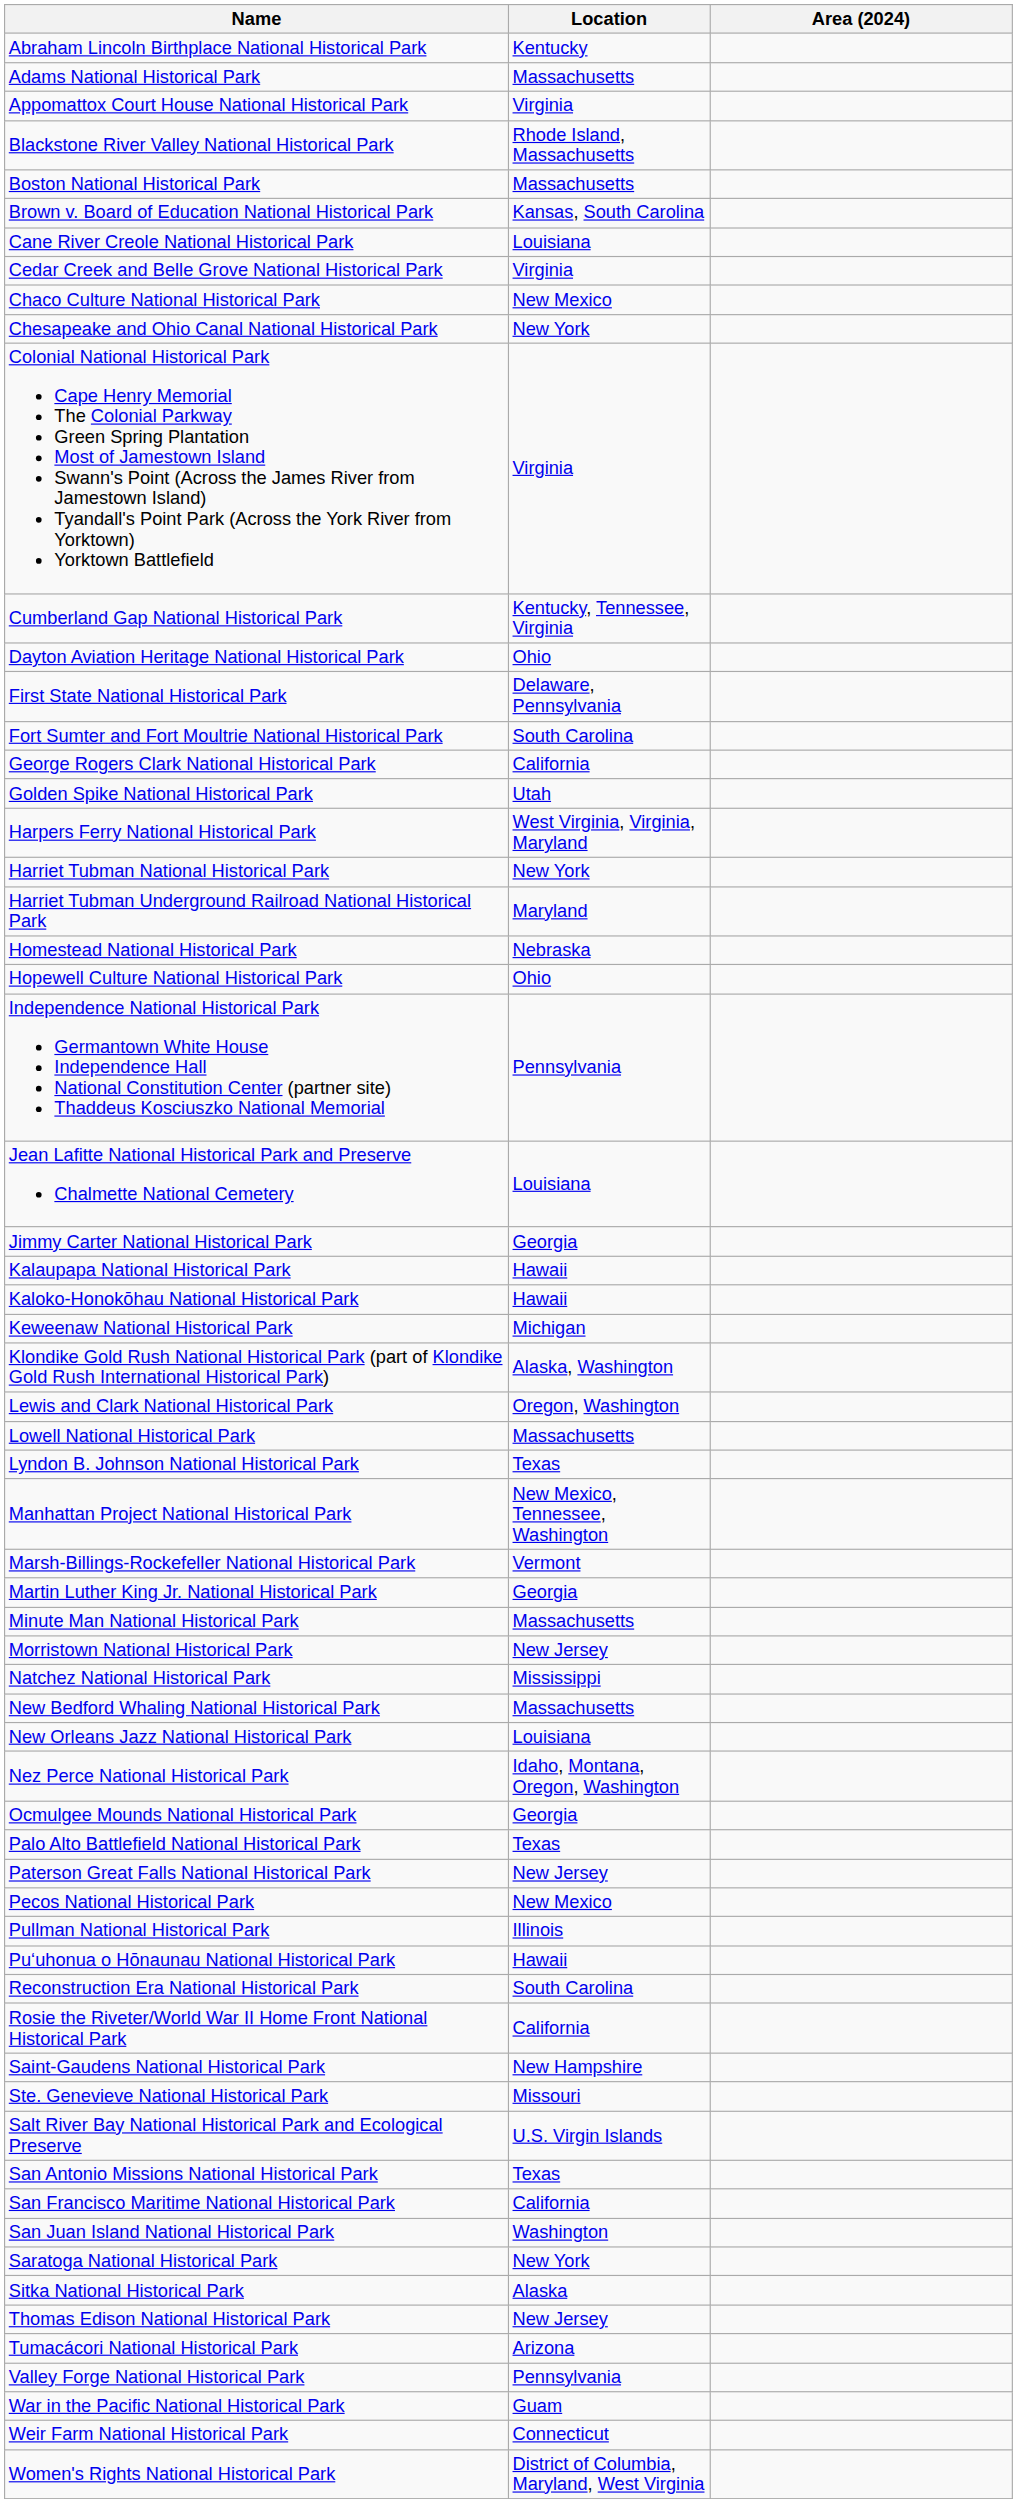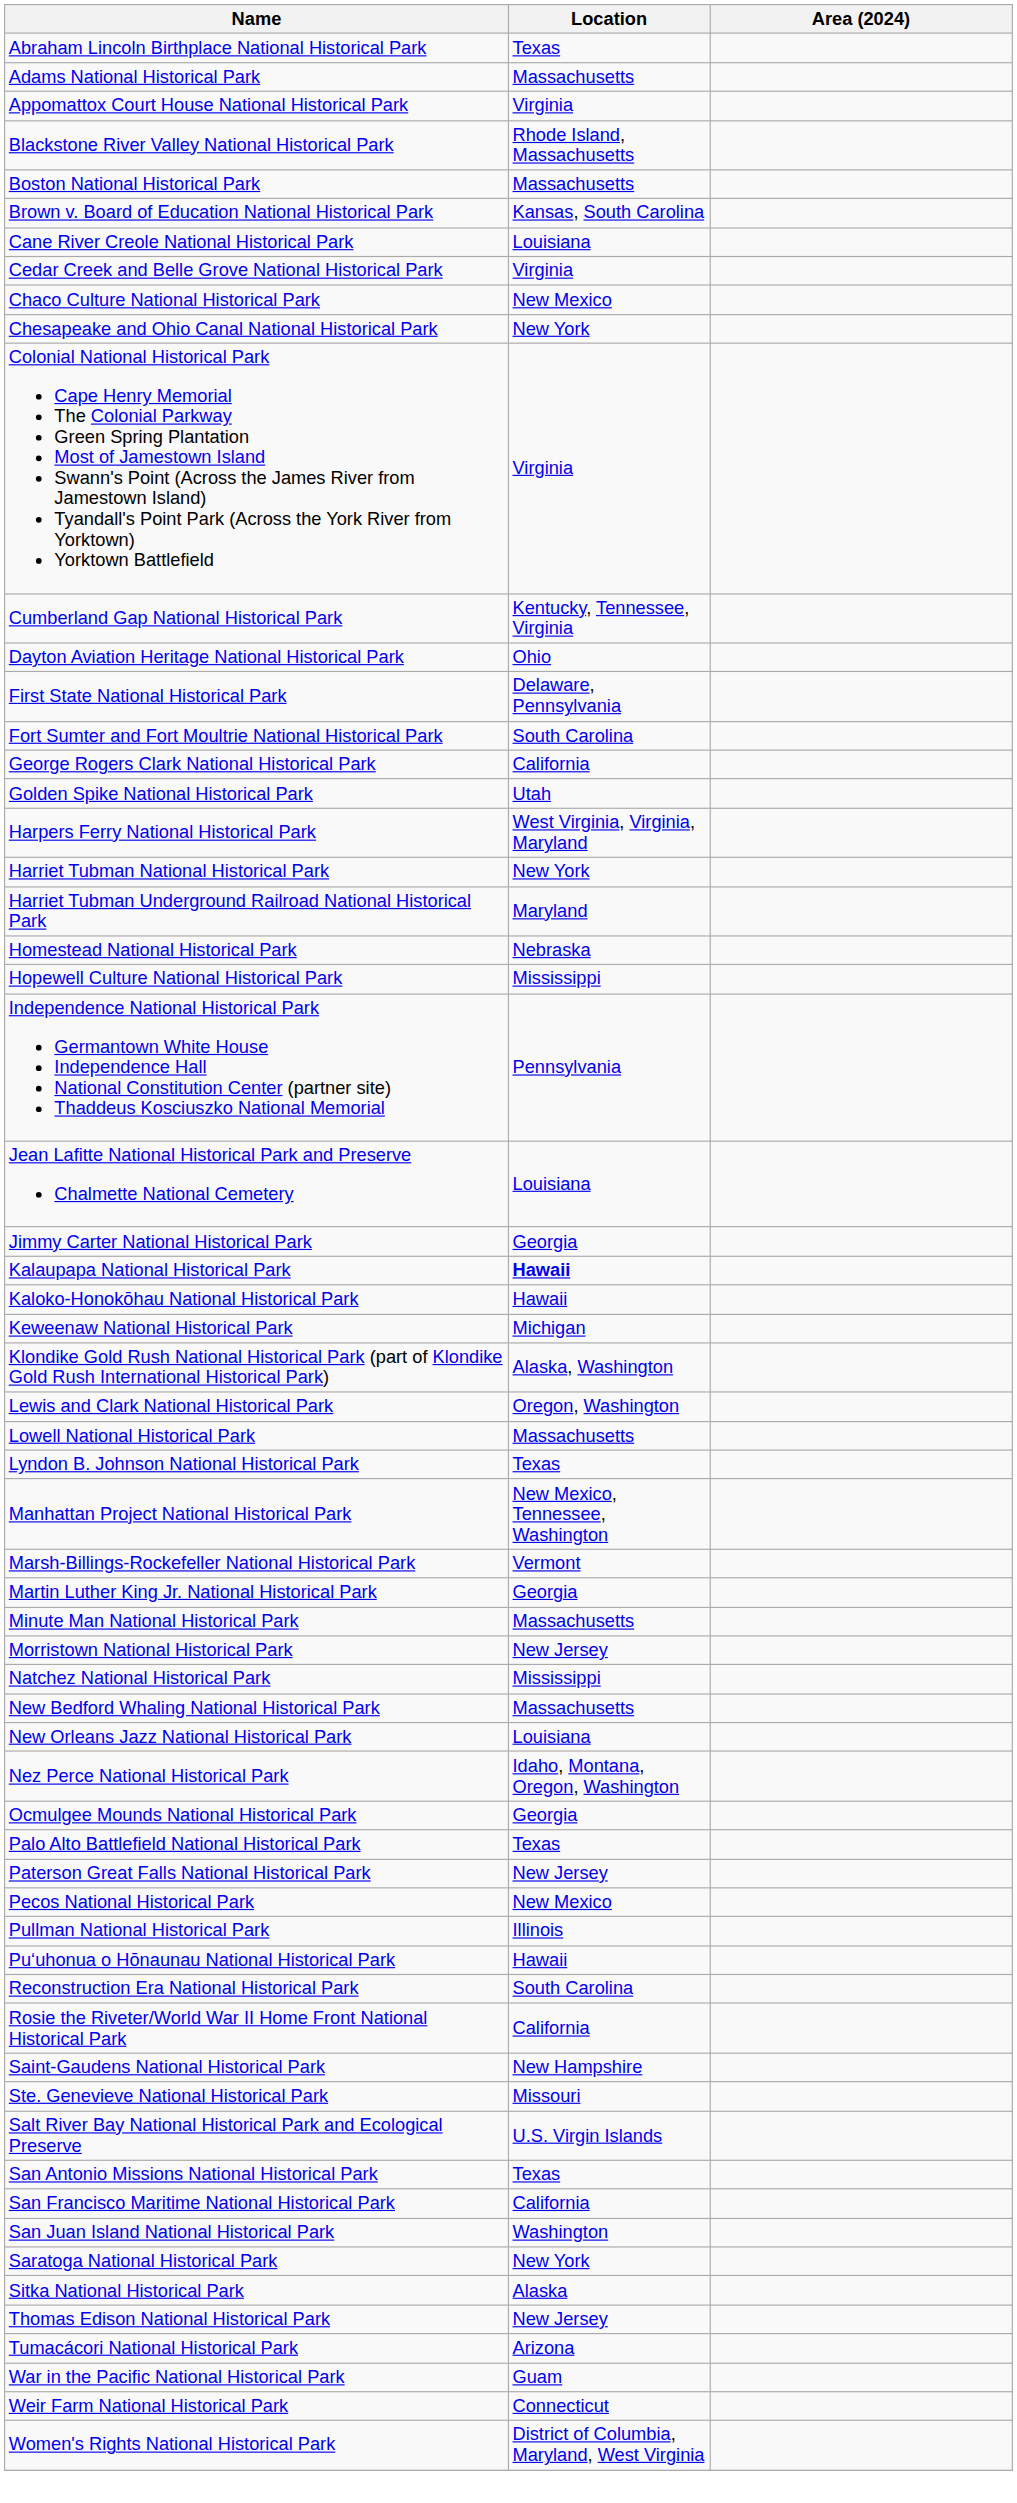 <table class="sortable wikitable" style="width:70%">
 <tr>
 <th style="width:50%;">Name</th>
 <th style="width:20%;">Location</th>
 <th>Area (2024)</th>
 </tr>
 <tr>
 <td><a href='#'>Abraham Lincoln Birthplace National Historical Park</a></td>
-<td><a href='#'>Kentucky</a></td>
+<td><a href='#'>Texas</a></td>
 <td></td>
 </tr>
 <tr>
 <td><a href='#'>Adams National Historical Park</a></td>
 <td><a href='#'>Massachusetts</a></td>
 <td></td>
 </tr>
 <tr>
 <td><a href='#'>Appomattox Court House National Historical Park</a></td>
 <td><a href='#'>Virginia</a></td>
 <td></td>
 </tr>
 <tr>
 <td><a href='#'>Blackstone River Valley National Historical Park</a></td>
 <td><a href='#'>Rhode Island</a>, <a href='#'>Massachusetts</a></td>
 <td></td>
 </tr>
 <tr>
 <td><a href='#'>Boston National Historical Park</a></td>
 <td><a href='#'>Massachusetts</a></td>
 <td></td>
 </tr>
 <tr>
 <td><a href='#'>Brown v. Board of Education National Historical Park</a></td>
 <td><a href='#'>Kansas</a>, <a href='#'>South Carolina</a></td>
 <td></td>
 </tr>
 <tr>
 <td><a href='#'>Cane River Creole National Historical Park</a></td>
 <td><a href='#'>Louisiana</a></td>
 <td></td>
 </tr>
 <tr>
 <td><a href='#'>Cedar Creek and Belle Grove National Historical Park</a></td>
 <td><a href='#'>Virginia</a></td>
 <td></td>
 </tr>
 <tr>
 <td><a href='#'>Chaco Culture National Historical Park</a></td>
 <td><a href='#'>New Mexico</a></td>
 <td></td>
 </tr>
 <tr>
 <td><a href='#'>Chesapeake and Ohio Canal National Historical Park</a></td>
 <td><a href='#'>New York</a></td>
 <td></td>
 </tr>
 <tr>
 <td><a href='#'>Colonial National Historical Park</a><br><ul><li><a href='#'>Cape Henry Memorial</a></li><li>The <a href='#'>Colonial Parkway</a></li><li>Green Spring Plantation</li><li><a href='#'>Most of Jamestown Island</a></li><li>Swann's Point (Across the James River from Jamestown Island)</li><li>Tyandall's Point Park (Across the York River from Yorktown)</li><li>Yorktown Battlefield</li></ul></td>
 <td><a href='#'>Virginia</a></td>
 <td></td>
 </tr>
 <tr>
 <td><a href='#'>Cumberland Gap National Historical Park</a></td>
 <td><a href='#'>Kentucky</a>, <a href='#'>Tennessee</a>, <a href='#'>Virginia</a></td>
 <td></td>
 </tr>
 <tr>
 <td><a href='#'>Dayton Aviation Heritage National Historical Park</a></td>
 <td><a href='#'>Ohio</a></td>
 <td></td>
 </tr>
 <tr>
 <td><a href='#'>First State National Historical Park</a></td>
 <td><a href='#'>Delaware</a>, <a href='#'>Pennsylvania</a></td>
 <td></td>
 </tr>
 <tr>
 <td><a href='#'>Fort Sumter and Fort Moultrie National Historical Park</a></td>
 <td><a href='#'>South Carolina</a></td>
 <td></td>
 </tr>
 <tr>
 <td><a href='#'>George Rogers Clark National Historical Park</a></td>
 <td><a href='#'>California</a></td>
 <td></td>
 </tr>
 <tr>
 <td><a href='#'>Golden Spike National Historical Park</a></td>
 <td><a href='#'>Utah</a></td>
 <td></td>
 </tr>
 <tr>
 <td><a href='#'>Harpers Ferry National Historical Park</a></td>
 <td><a href='#'>West Virginia</a>, <a href='#'>Virginia</a>, <a href='#'>Maryland</a></td>
 <td></td>
 </tr>
 <tr>
 <td><a href='#'>Harriet Tubman National Historical Park</a></td>
 <td><a href='#'>New York</a></td>
 <td></td>
 </tr>
 <tr>
 <td><a href='#'>Harriet Tubman Underground Railroad National Historical Park</a></td>
 <td><a href='#'>Maryland</a></td>
 <td></td>
 </tr>
 <tr>
 <td><a href='#'>Homestead National Historical Park</a></td>
 <td><a href='#'>Nebraska</a></td>
 <td></td>
 </tr>
 <tr>
 <td><a href='#'>Hopewell Culture National Historical Park</a></td>
-<td><a href='#'>Ohio</a></td>
+<td><a href='#'>Mississippi</a></td>
 <td></td>
 </tr>
 <tr>
 <td><a href='#'>Independence National Historical Park</a><br><ul><li><a href='#'>Germantown White House</a></li><li><a href='#'>Independence Hall</a></li><li><a href='#'>National Constitution Center</a> (partner site)</li><li><a href='#'>Thaddeus Kosciuszko National Memorial</a></li></ul></td>
 <td><a href='#'>Pennsylvania</a></td>
 <td></td>
 </tr>
 <tr>
 <td><a href='#'>Jean Lafitte National Historical Park and Preserve</a><br><ul><li><a href='#'>Chalmette National Cemetery</a></li></ul></td>
 <td><a href='#'>Louisiana</a></td>
 <td></td>
 </tr>
 <tr>
 <td><a href='#'>Jimmy Carter National Historical Park</a></td>
 <td><a href='#'>Georgia</a></td>
 <td></td>
 </tr>
 <tr>
 <td><a href='#'>Kalaupapa National Historical Park</a></td>
-<td><a href='#'>Hawaii</a></td>
+<td><strong><a href='#'>Hawaii</a></strong></td>
 <td></td>
 </tr>
 <tr>
 <td><a href='#'>Kaloko-Honokōhau National Historical Park</a></td>
 <td><a href='#'>Hawaii</a></td>
 <td></td>
 </tr>
 <tr>
 <td><a href='#'>Keweenaw National Historical Park</a></td>
 <td><a href='#'>Michigan</a></td>
 <td></td>
 </tr>
 <tr>
 <td><a href='#'>Klondike Gold Rush National Historical Park</a> (part of <a href='#'>Klondike Gold Rush International Historical Park</a>)</td>
 <td><a href='#'>Alaska</a>, <a href='#'>Washington</a></td>
 <td></td>
 </tr>
 <tr>
 <td><a href='#'>Lewis and Clark National Historical Park</a></td>
 <td><a href='#'>Oregon</a>, <a href='#'>Washington</a></td>
 <td></td>
 </tr>
 <tr>
 <td><a href='#'>Lowell National Historical Park</a></td>
 <td><a href='#'>Massachusetts</a></td>
 <td></td>
 </tr>
 <tr>
 <td><a href='#'>Lyndon B. Johnson National Historical Park</a></td>
 <td><a href='#'>Texas</a></td>
 <td></td>
 </tr>
 <tr>
 <td><a href='#'>Manhattan Project National Historical Park</a></td>
 <td><a href='#'>New Mexico</a>, <a href='#'>Tennessee</a>, <a href='#'>Washington</a></td>
 <td></td>
 </tr>
 <tr>
 <td><a href='#'>Marsh-Billings-Rockefeller National Historical Park</a></td>
 <td><a href='#'>Vermont</a></td>
 <td></td>
 </tr>
 <tr>
 <td><a href='#'>Martin Luther King Jr. National Historical Park</a></td>
 <td><a href='#'>Georgia</a></td>
 <td></td>
 </tr>
 <tr>
 <td><a href='#'>Minute Man National Historical Park</a></td>
 <td><a href='#'>Massachusetts</a></td>
 <td></td>
 </tr>
 <tr>
 <td><a href='#'>Morristown National Historical Park</a></td>
 <td><a href='#'>New Jersey</a></td>
 <td></td>
 </tr>
 <tr>
 <td><a href='#'>Natchez National Historical Park</a></td>
 <td><a href='#'>Mississippi</a></td>
 <td></td>
 </tr>
 <tr>
 <td><a href='#'>New Bedford Whaling National Historical Park</a></td>
 <td><a href='#'>Massachusetts</a></td>
 <td></td>
 </tr>
 <tr>
 <td><a href='#'>New Orleans Jazz National Historical Park</a></td>
 <td><a href='#'>Louisiana</a></td>
 <td></td>
 </tr>
 <tr>
 <td><a href='#'>Nez Perce National Historical Park</a></td>
 <td><a href='#'>Idaho</a>, <a href='#'>Montana</a>, <a href='#'>Oregon</a>, <a href='#'>Washington</a></td>
 <td></td>
 </tr>
 <tr>
 <td><a href='#'>Ocmulgee Mounds National Historical Park</a></td>
 <td><a href='#'>Georgia</a></td>
 <td></td>
 </tr>
 <tr>
 <td><a href='#'>Palo Alto Battlefield National Historical Park</a></td>
 <td><a href='#'>Texas</a></td>
 <td></td>
 </tr>
 <tr>
 <td><a href='#'>Paterson Great Falls National Historical Park</a></td>
 <td><a href='#'>New Jersey</a></td>
 <td></td>
 </tr>
 <tr>
 <td><a href='#'>Pecos National Historical Park</a></td>
 <td><a href='#'>New Mexico</a></td>
 <td></td>
 </tr>
 <tr>
 <td><a href='#'>Pullman National Historical Park</a></td>
 <td><a href='#'>Illinois</a></td>
 <td></td>
 </tr>
 <tr>
 <td><a href='#'>Puʻuhonua o Hōnaunau National Historical Park</a></td>
 <td><a href='#'>Hawaii</a></td>
 <td></td>
 </tr>
 <tr>
 <td><a href='#'>Reconstruction Era National Historical Park</a></td>
 <td><a href='#'>South Carolina</a></td>
 <td></td>
 </tr>
 <tr>
 <td><a href='#'>Rosie the Riveter/World War II Home Front National Historical Park</a></td>
 <td><a href='#'>California</a></td>
 <td></td>
 </tr>
 <tr>
 <td><a href='#'>Saint-Gaudens National Historical Park</a></td>
 <td><a href='#'>New Hampshire</a></td>
 <td></td>
 </tr>
 <tr>
 <td><a href='#'>Ste. Genevieve National Historical Park</a></td>
 <td><a href='#'>Missouri</a></td>
 <td></td>
 </tr>
 <tr>
 <td><a href='#'>Salt River Bay National Historical Park and Ecological Preserve</a></td>
 <td><a href='#'>U.S. Virgin Islands</a></td>
 <td></td>
 </tr>
 <tr>
 <td><a href='#'>San Antonio Missions National Historical Park</a></td>
 <td><a href='#'>Texas</a></td>
 <td></td>
 </tr>
 <tr>
 <td><a href='#'>San Francisco Maritime National Historical Park</a></td>
 <td><a href='#'>California</a></td>
 <td></td>
 </tr>
 <tr>
 <td><a href='#'>San Juan Island National Historical Park</a></td>
 <td><a href='#'>Washington</a></td>
 <td></td>
 </tr>
 <tr>
 <td><a href='#'>Saratoga National Historical Park</a></td>
 <td><a href='#'>New York</a></td>
 <td></td>
 </tr>
 <tr>
 <td><a href='#'>Sitka National Historical Park</a></td>
 <td><a href='#'>Alaska</a></td>
 <td></td>
 </tr>
 <tr>
 <td><a href='#'>Thomas Edison National Historical Park</a></td>
 <td><a href='#'>New Jersey</a></td>
 <td></td>
 </tr>
 <tr>
 <td><a href='#'>Tumacácori National Historical Park</a></td>
 <td><a href='#'>Arizona</a></td>
 <td></td>
 </tr>
 <tr>
-<td><a href='#'>Valley Forge National Historical Park</a></td>
-<td><a href='#'>Pennsylvania</a></td>
-<td></td>
-</tr>
-<tr>
 <td><a href='#'>War in the Pacific National Historical Park</a></td>
 <td><a href='#'>Guam</a></td>
 <td></td>
 </tr>
 <tr>
 <td><a href='#'>Weir Farm National Historical Park</a></td>
 <td><a href='#'>Connecticut</a></td>
 <td></td>
 </tr>
 <tr>
 <td><a href='#'>Women's Rights National Historical Park</a></td>
 <td><a href='#'>District of Columbia</a>, <a href='#'>Maryland</a>, <a href='#'>West Virginia</a></td>
 <td></td>
 </tr>
 <tr>
 </tr>
 </table>
